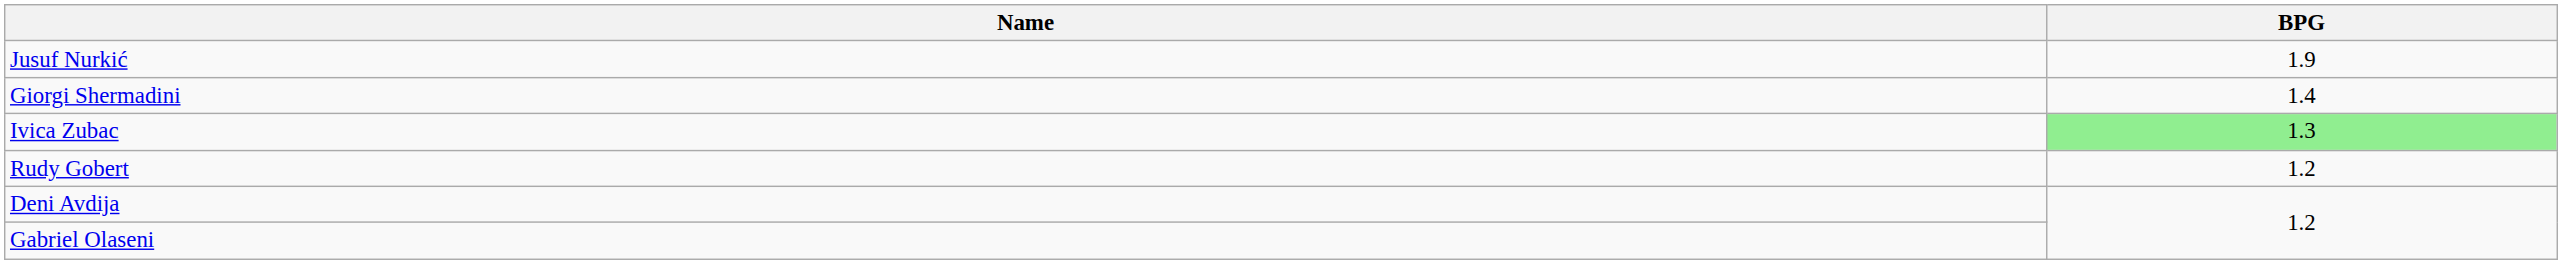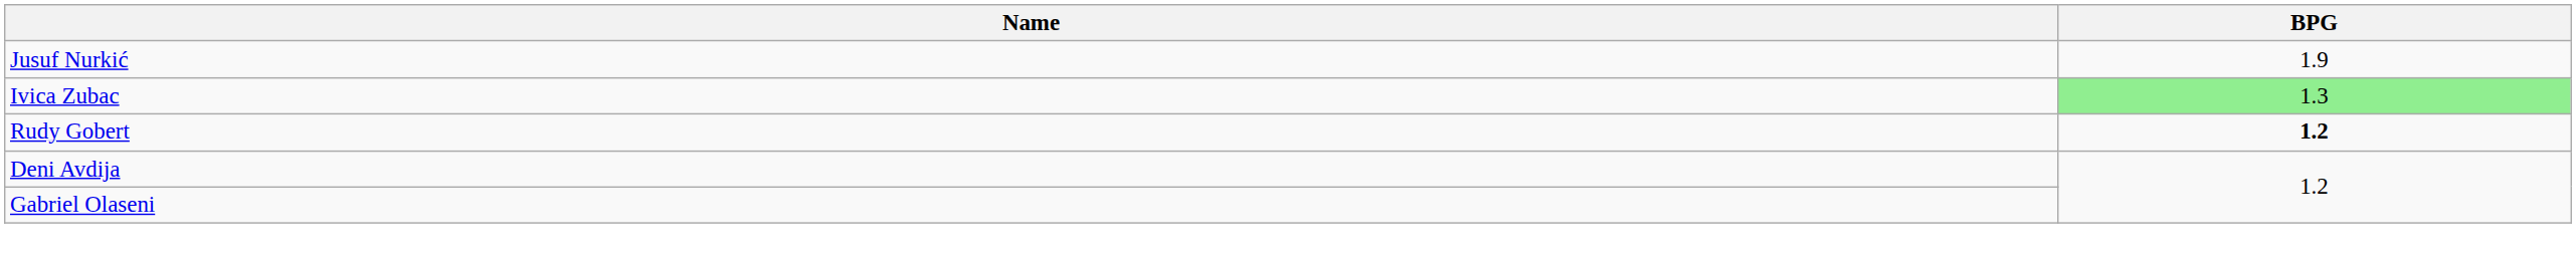 <table class=wikitable width="90%">
 <tr>
 <th width="80%">Name</th>
 <th width="20%">BPG</th>
 </tr>
 <tr>
 <td> <a href='#'>Jusuf Nurkić</a></td>
 <td align=center>1.9</td>
 </tr>
 <tr>
-<td> <a href='#'>Giorgi Shermadini</a></td>
-<td align=center>1.4</td>
-</tr>
-<tr>
 <td> <a href='#'>Ivica Zubac</a></td>
 <td align=center style="background: lightgreen;">1.3</td>
 </tr>
 <tr>
 <td> <a href='#'>Rudy Gobert</a></td>
-<td align=center>1.2</td>
+<td align=center><strong>1.2</strong></td>
 </tr>
 <tr>
 <td> <a href='#'>Deni Avdija</a></td>
 <td align=center rowspan=2>1.2</td>
 </tr>
 <tr>
 <td> <a href='#'>Gabriel Olaseni</a></td>
 </tr>
 </table>
